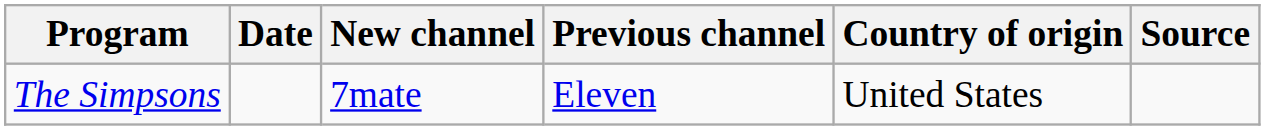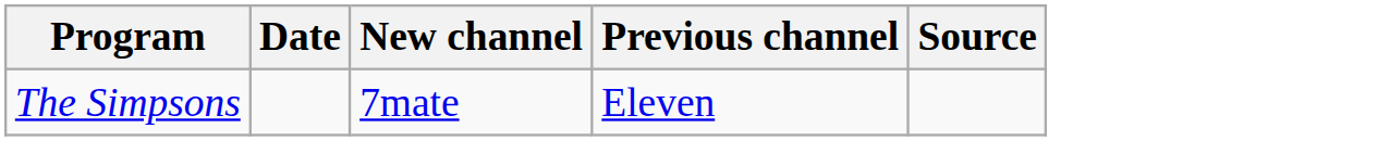 <table class="wikitable plainrowheaders sortable" style="text-align:left">
 <tr>
 <th scope="col">Program</th>
 <th scope="col">Date</th>
 <th scope="col">New channel</th>
 <th scope="col">Previous channel</th>
-<th scope="col">Country of origin</th>
 <th scope="col" class="unsortable">Source</th>
 </tr>
 <tr>
 <td><em><a href='#'>The Simpsons</a></em></td>
 <td></td>
 <td><a href='#'>7mate</a></td>
 <td><a href='#'>Eleven</a></td>
-<td>United States</td>
 <td></td>
 </tr>
 </table>
